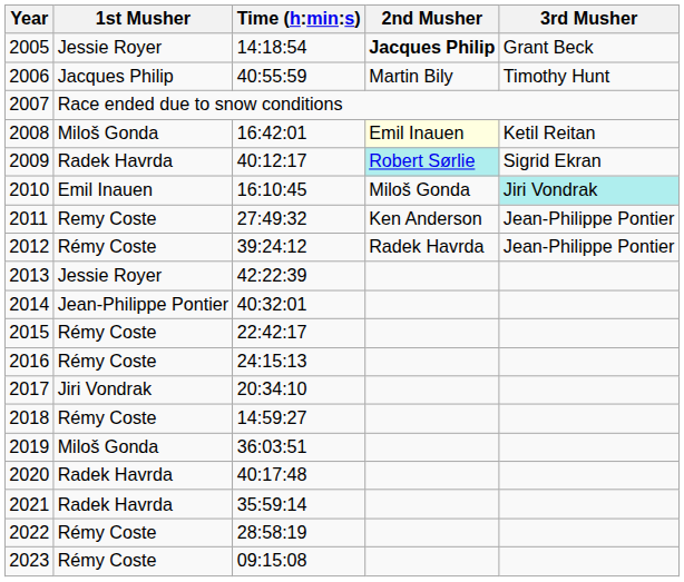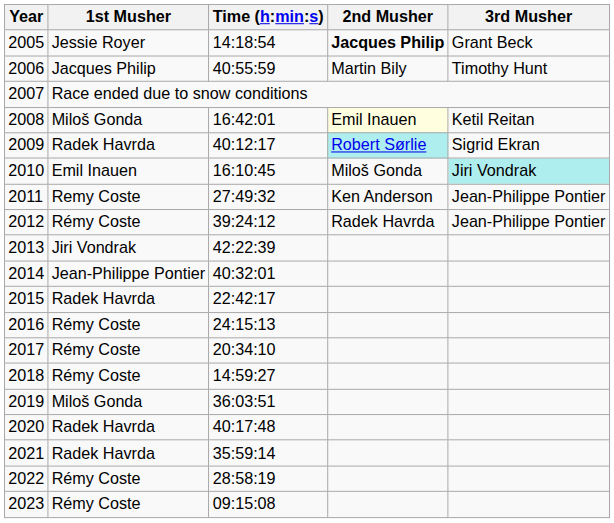 <table class="wikitable">
 <tr>
 <th>Year</th>
 <th>1st Musher</th>
 <th>Time (<a href='#'>h</a>:<a href='#'>min</a>:<a href='#'>s</a>)</th>
 <th>2nd Musher</th>
 <th>3rd Musher</th>
 </tr>
 <tr>
 <td>2005</td>
 <td> Jessie Royer</td>
 <td>14:18:54</td>
 <td><strong> Jacques Philip</strong></td>
 <td> Grant Beck</td>
 </tr>
 <tr>
 <td>2006</td>
 <td> Jacques Philip</td>
 <td>40:55:59</td>
 <td> Martin Bily</td>
 <td> Timothy Hunt</td>
 </tr>
 <tr>
 <td>2007</td>
 <td colspan=4>Race ended due to snow conditions</td>
 </tr>
 <tr>
 <td>2008</td>
 <td> Miloš Gonda</td>
 <td>16:42:01</td>
 <td style="background: lightyellow;"> Emil Inauen</td>
 <td> Ketil Reitan</td>
 </tr>
 <tr>
 <td>2009</td>
 <td> Radek Havrda</td>
 <td>40:12:17</td>
 <td style="background: paleturquoise;"> <a href='#'>Robert Sørlie</a></td>
 <td> Sigrid Ekran</td>
 </tr>
 <tr>
 <td>2010</td>
 <td> Emil Inauen</td>
 <td>16:10:45</td>
 <td> Miloš Gonda</td>
 <td style="background: paleturquoise;"> Jiri Vondrak</td>
 </tr>
 <tr>
 <td>2011</td>
 <td> Remy Coste</td>
 <td>27:49:32</td>
 <td> Ken Anderson</td>
 <td> Jean-Philippe Pontier</td>
 </tr>
 <tr>
 <td>2012</td>
 <td> Rémy Coste</td>
 <td>39:24:12</td>
 <td> Radek Havrda</td>
 <td> Jean-Philippe Pontier</td>
 </tr>
 <tr>
 <td>2013</td>
-<td> Jessie Royer</td>
+<td> Jiri Vondrak</td>
 <td>42:22:39</td>
 <td></td>
 <td></td>
 </tr>
 <tr>
 <td>2014</td>
 <td> Jean-Philippe Pontier</td>
 <td>40:32:01</td>
 <td></td>
 <td></td>
 </tr>
 <tr>
 <td>2015</td>
-<td> Rémy Coste</td>
+<td>  Radek Havrda</td>
 <td>22:42:17</td>
 <td></td>
 <td></td>
 </tr>
 <tr>
 <td>2016</td>
 <td> Rémy Coste</td>
 <td>24:15:13</td>
 <td></td>
 <td></td>
 </tr>
 <tr>
 <td>2017</td>
-<td>  Jiri Vondrak</td>
+<td> Rémy Coste</td>
 <td>20:34:10</td>
 <td></td>
 <td></td>
 </tr>
 <tr>
 <td>2018</td>
 <td> Rémy Coste</td>
 <td>14:59:27</td>
 <td></td>
 <td></td>
 </tr>
 <tr>
 <td>2019</td>
 <td> Miloš Gonda</td>
 <td>36:03:51</td>
 <td></td>
 <td></td>
 </tr>
 <tr>
 <td>2020</td>
 <td> Radek Havrda</td>
 <td>40:17:48</td>
 <td></td>
 <td></td>
 </tr>
 <tr>
 <td>2021</td>
 <td>  Radek Havrda</td>
 <td>35:59:14</td>
 <td></td>
 <td></td>
 </tr>
 <tr>
 <td>2022</td>
 <td> Rémy Coste</td>
 <td>28:58:19</td>
 <td></td>
 <td></td>
 </tr>
 <tr>
 <td>2023</td>
 <td> Rémy Coste</td>
 <td>09:15:08</td>
 <td></td>
 <td></td>
 </tr>
 </table>
